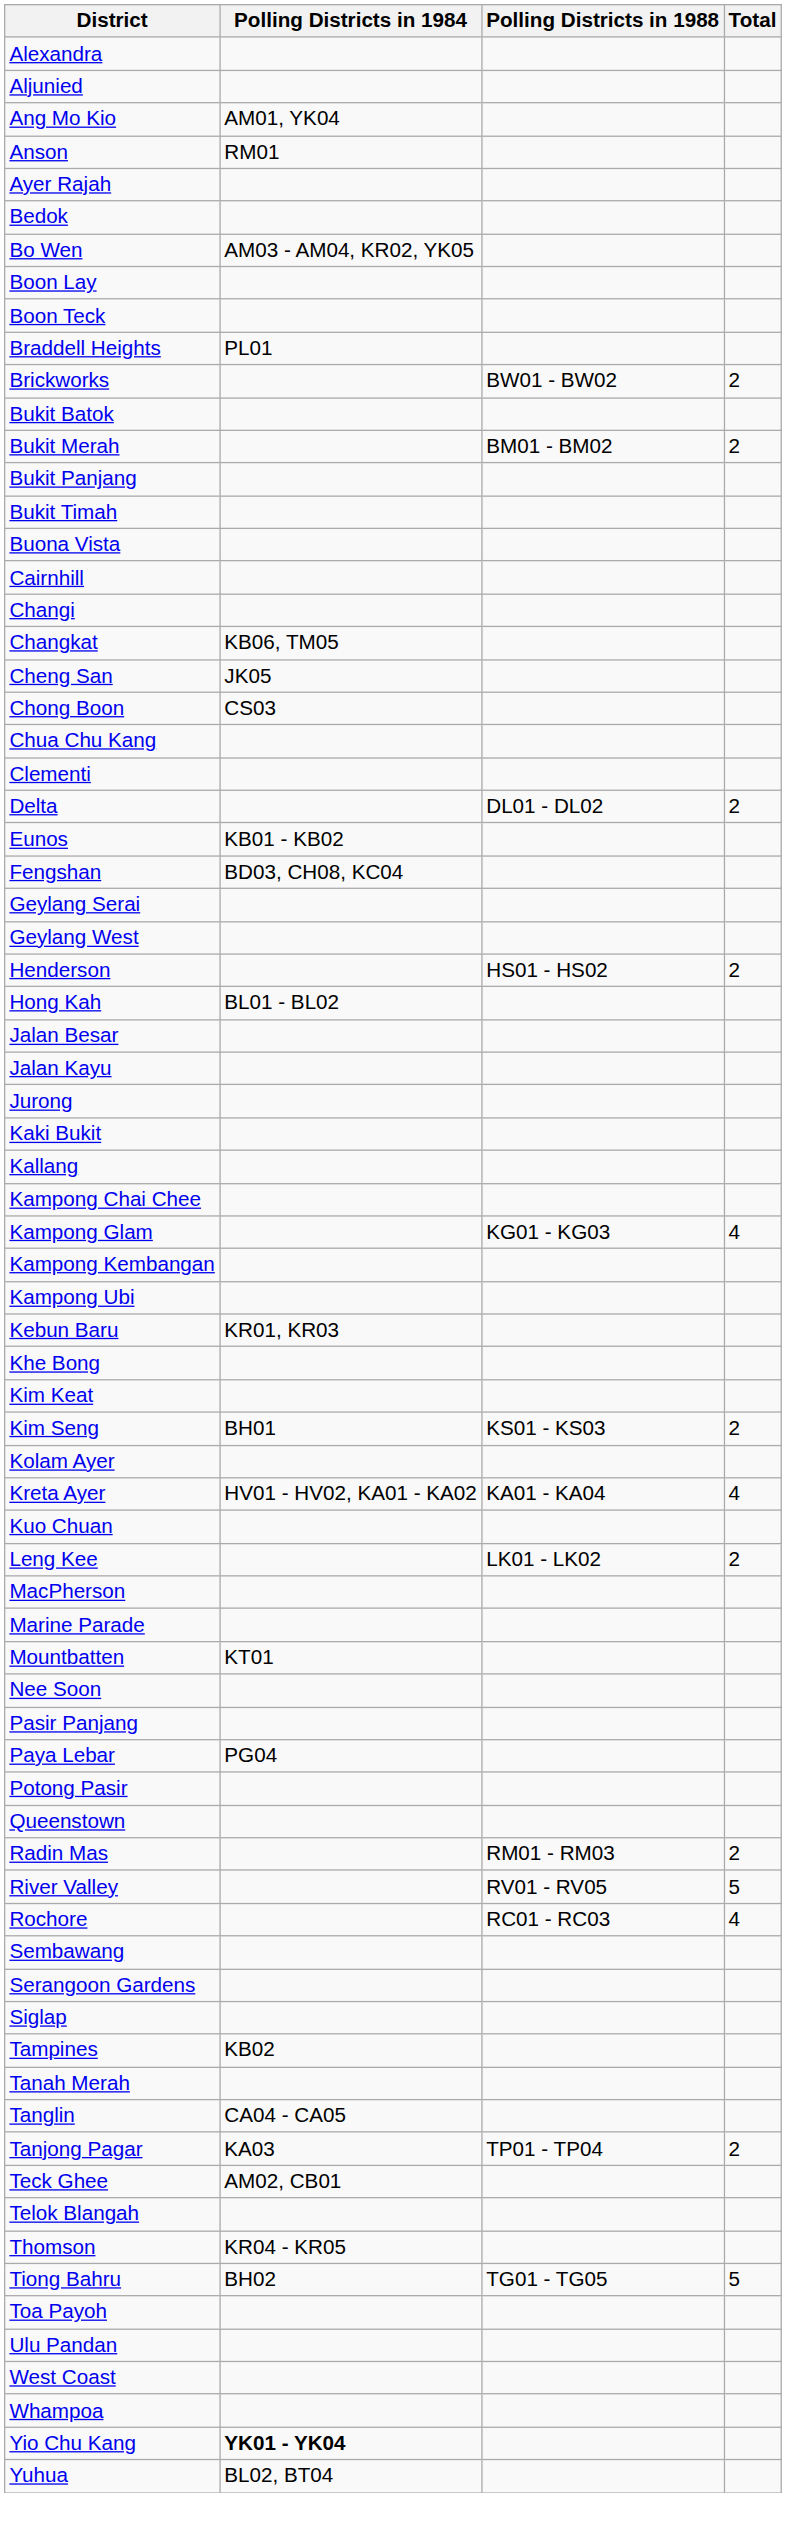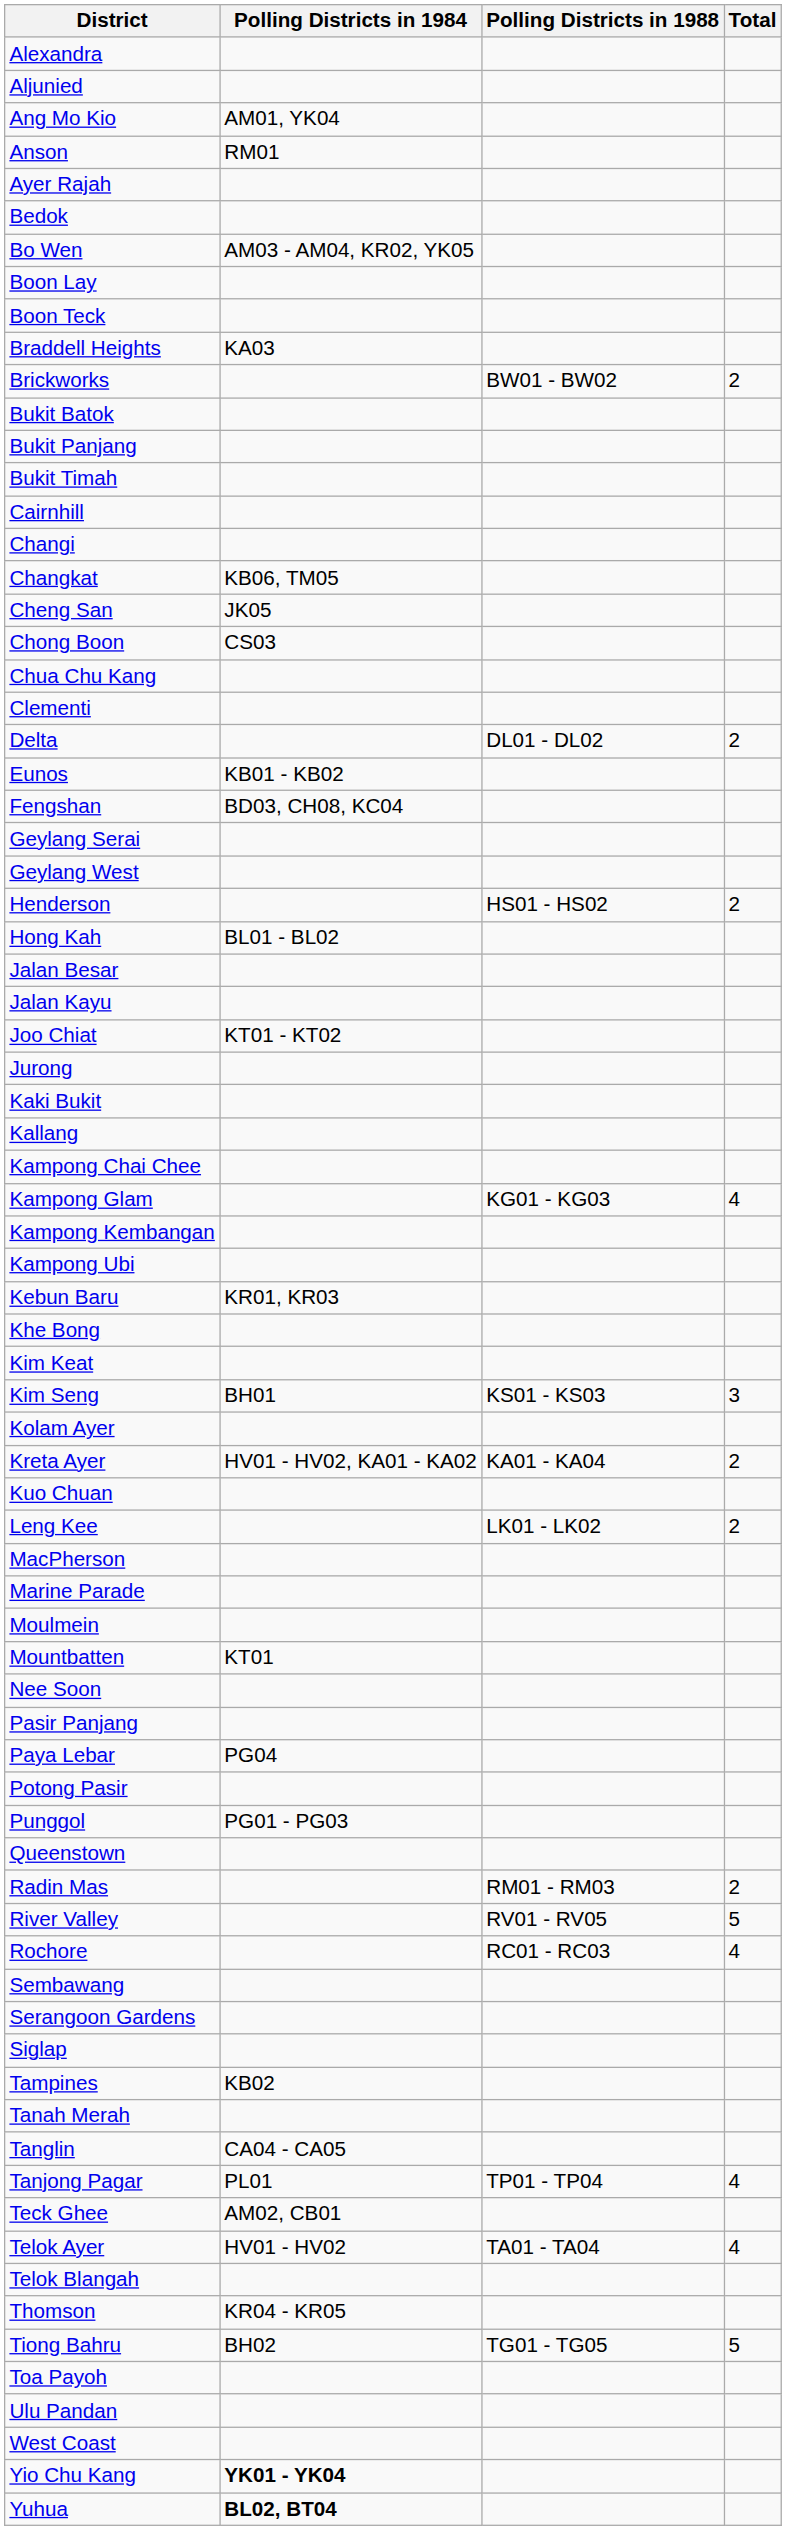 <table class="wikitable">
 <tr>
 <th>District</th>
 <th>Polling Districts in 1984</th>
 <th>Polling Districts in 1988</th>
 <th>Total</th>
 </tr>
 <tr>
 <td><a href='#'>Alexandra</a></td>
 <td></td>
 <td></td>
 <td></td>
 </tr>
 <tr>
 <td><a href='#'>Aljunied</a></td>
 <td></td>
 <td></td>
 <td></td>
 </tr>
 <tr>
 <td><a href='#'>Ang Mo Kio</a></td>
 <td>AM01, YK04</td>
 <td></td>
 <td></td>
 </tr>
 <tr>
 <td><a href='#'>Anson</a></td>
 <td>RM01</td>
 <td></td>
 <td></td>
 </tr>
 <tr>
 <td><a href='#'>Ayer Rajah</a></td>
 <td></td>
 <td></td>
 <td></td>
 </tr>
 <tr>
 <td><a href='#'>Bedok</a></td>
 <td></td>
 <td></td>
 <td></td>
 </tr>
 <tr>
 <td><a href='#'>Bo Wen</a></td>
 <td>AM03 - AM04, KR02, YK05</td>
 <td></td>
 <td></td>
 </tr>
 <tr>
 <td><a href='#'>Boon Lay</a></td>
 <td></td>
 <td></td>
 <td></td>
 </tr>
 <tr>
 <td><a href='#'>Boon Teck</a></td>
 <td></td>
 <td></td>
 <td></td>
 </tr>
 <tr>
 <td><a href='#'>Braddell Heights</a></td>
-<td>PL01</td>
+<td>KA03</td>
 <td></td>
 <td></td>
 </tr>
 <tr>
 <td><a href='#'>Brickworks</a></td>
 <td></td>
 <td>BW01 - BW02</td>
 <td>2</td>
 </tr>
 <tr>
 <td><a href='#'>Bukit Batok</a></td>
 <td></td>
 <td></td>
 <td></td>
 </tr>
 <tr>
-<td><a href='#'>Bukit Merah</a></td>
-<td></td>
-<td>BM01 - BM02</td>
-<td>2</td>
-</tr>
-<tr>
 <td><a href='#'>Bukit Panjang</a></td>
 <td></td>
 <td></td>
 <td></td>
 </tr>
 <tr>
 <td><a href='#'>Bukit Timah</a></td>
-<td></td>
-<td></td>
-<td></td>
-</tr>
-<tr>
-<td><a href='#'>Buona Vista</a></td>
 <td></td>
 <td></td>
 <td></td>
 </tr>
 <tr>
 <td><a href='#'>Cairnhill</a></td>
 <td></td>
 <td></td>
 <td></td>
 </tr>
 <tr>
 <td><a href='#'>Changi</a></td>
 <td></td>
 <td></td>
 <td></td>
 </tr>
 <tr>
 <td><a href='#'>Changkat</a></td>
 <td>KB06, TM05</td>
 <td></td>
 <td></td>
 </tr>
 <tr>
 <td><a href='#'>Cheng San</a></td>
 <td>JK05</td>
 <td></td>
 <td></td>
 </tr>
 <tr>
 <td><a href='#'>Chong Boon</a></td>
 <td>CS03</td>
 <td></td>
 <td></td>
 </tr>
 <tr>
 <td><a href='#'>Chua Chu Kang</a></td>
 <td></td>
 <td></td>
 <td></td>
 </tr>
 <tr>
 <td><a href='#'>Clementi</a></td>
 <td></td>
 <td></td>
 <td></td>
 </tr>
 <tr>
 <td><a href='#'>Delta</a></td>
 <td></td>
 <td>DL01 - DL02</td>
 <td>2</td>
 </tr>
 <tr>
 <td><a href='#'>Eunos</a></td>
 <td>KB01 - KB02</td>
 <td></td>
 <td></td>
 </tr>
 <tr>
 <td><a href='#'>Fengshan</a></td>
 <td>BD03, CH08, KC04</td>
 <td></td>
 <td></td>
 </tr>
 <tr>
 <td><a href='#'>Geylang Serai</a></td>
 <td></td>
 <td></td>
 <td></td>
 </tr>
 <tr>
 <td><a href='#'>Geylang West</a></td>
 <td></td>
 <td></td>
 <td></td>
 </tr>
 <tr>
 <td><a href='#'>Henderson</a></td>
 <td></td>
 <td>HS01 - HS02</td>
 <td>2</td>
 </tr>
 <tr>
 <td><a href='#'>Hong Kah</a></td>
 <td>BL01 - BL02</td>
 <td></td>
 <td></td>
 </tr>
 <tr>
 <td><a href='#'>Jalan Besar</a></td>
 <td></td>
 <td></td>
 <td></td>
 </tr>
 <tr>
 <td><a href='#'>Jalan Kayu</a></td>
 <td></td>
 <td></td>
 <td></td>
 </tr>
 <tr>
+<td><a href='#'>Joo Chiat</a></td>
+<td>KT01 - KT02</td>
+<td></td>
+<td></td>
+</tr>
+<tr>
 <td><a href='#'>Jurong</a></td>
 <td></td>
 <td></td>
 <td></td>
 </tr>
 <tr>
 <td><a href='#'>Kaki Bukit</a></td>
 <td></td>
 <td></td>
 <td></td>
 </tr>
 <tr>
 <td><a href='#'>Kallang</a></td>
 <td></td>
 <td></td>
 <td></td>
 </tr>
 <tr>
 <td><a href='#'>Kampong Chai Chee</a></td>
 <td></td>
 <td></td>
 <td></td>
 </tr>
 <tr>
 <td><a href='#'>Kampong Glam</a></td>
 <td></td>
 <td>KG01 - KG03</td>
 <td>4</td>
 </tr>
 <tr>
 <td><a href='#'>Kampong Kembangan</a></td>
 <td></td>
 <td></td>
 <td></td>
 </tr>
 <tr>
 <td><a href='#'>Kampong Ubi</a></td>
 <td></td>
 <td></td>
 <td></td>
 </tr>
 <tr>
 <td><a href='#'>Kebun Baru</a></td>
 <td>KR01, KR03</td>
 <td></td>
 <td></td>
 </tr>
 <tr>
 <td><a href='#'>Khe Bong</a></td>
 <td></td>
 <td></td>
 <td></td>
 </tr>
 <tr>
 <td><a href='#'>Kim Keat</a></td>
 <td></td>
 <td></td>
 <td></td>
 </tr>
 <tr>
 <td><a href='#'>Kim Seng</a></td>
 <td>BH01</td>
 <td>KS01 - KS03</td>
-<td>2</td>
+<td>3</td>
 </tr>
 <tr>
 <td><a href='#'>Kolam Ayer</a></td>
 <td></td>
 <td></td>
 <td></td>
 </tr>
 <tr>
 <td><a href='#'>Kreta Ayer</a></td>
 <td>HV01 - HV02, KA01 - KA02</td>
 <td>KA01 - KA04</td>
-<td>4</td>
+<td>2</td>
 </tr>
 <tr>
 <td><a href='#'>Kuo Chuan</a></td>
 <td></td>
 <td></td>
 <td></td>
 </tr>
 <tr>
 <td><a href='#'>Leng Kee</a></td>
 <td></td>
 <td>LK01 - LK02</td>
 <td>2</td>
 </tr>
 <tr>
 <td><a href='#'>MacPherson</a></td>
 <td></td>
 <td></td>
 <td></td>
 </tr>
 <tr>
 <td><a href='#'>Marine Parade</a></td>
+<td></td>
+<td></td>
+<td></td>
+</tr>
+<tr>
+<td><a href='#'>Moulmein</a></td>
 <td></td>
 <td></td>
 <td></td>
 </tr>
 <tr>
 <td><a href='#'>Mountbatten</a></td>
 <td>KT01</td>
 <td></td>
 <td></td>
 </tr>
 <tr>
 <td><a href='#'>Nee Soon</a></td>
 <td></td>
 <td></td>
 <td></td>
 </tr>
 <tr>
 <td><a href='#'>Pasir Panjang</a></td>
 <td></td>
 <td></td>
 <td></td>
 </tr>
 <tr>
 <td><a href='#'>Paya Lebar</a></td>
 <td>PG04</td>
 <td></td>
 <td></td>
 </tr>
 <tr>
 <td><a href='#'>Potong Pasir</a></td>
 <td></td>
+<td></td>
+<td></td>
+</tr>
+<tr>
+<td><a href='#'>Punggol</a></td>
+<td>PG01 - PG03</td>
 <td></td>
 <td></td>
 </tr>
 <tr>
 <td><a href='#'>Queenstown</a></td>
 <td></td>
 <td></td>
 <td></td>
 </tr>
 <tr>
 <td><a href='#'>Radin Mas</a></td>
 <td></td>
 <td>RM01 - RM03</td>
 <td>2</td>
 </tr>
 <tr>
 <td><a href='#'>River Valley</a></td>
 <td></td>
 <td>RV01 - RV05</td>
 <td>5</td>
 </tr>
 <tr>
 <td><a href='#'>Rochore</a></td>
 <td></td>
 <td>RC01 - RC03</td>
 <td>4</td>
 </tr>
 <tr>
 <td><a href='#'>Sembawang</a></td>
 <td></td>
 <td></td>
 <td></td>
 </tr>
 <tr>
 <td><a href='#'>Serangoon Gardens</a></td>
 <td></td>
 <td></td>
 <td></td>
 </tr>
 <tr>
 <td><a href='#'>Siglap</a></td>
 <td></td>
 <td></td>
 <td></td>
 </tr>
 <tr>
 <td><a href='#'>Tampines</a></td>
 <td>KB02</td>
 <td></td>
 <td></td>
 </tr>
 <tr>
 <td><a href='#'>Tanah Merah</a></td>
 <td></td>
 <td></td>
 <td></td>
 </tr>
 <tr>
 <td><a href='#'>Tanglin</a></td>
 <td>CA04 - CA05</td>
 <td></td>
 <td></td>
 </tr>
 <tr>
 <td><a href='#'>Tanjong Pagar</a></td>
-<td>KA03</td>
+<td>PL01</td>
 <td>TP01 - TP04</td>
-<td>2</td>
+<td>4</td>
 </tr>
 <tr>
 <td><a href='#'>Teck Ghee</a></td>
 <td>AM02, CB01</td>
 <td></td>
 <td></td>
+</tr>
+<tr>
+<td><a href='#'>Telok Ayer</a></td>
+<td>HV01 - HV02</td>
+<td>TA01 - TA04</td>
+<td>4</td>
 </tr>
 <tr>
 <td><a href='#'>Telok Blangah</a></td>
 <td></td>
 <td></td>
 <td></td>
 </tr>
 <tr>
 <td><a href='#'>Thomson</a></td>
 <td>KR04 - KR05</td>
 <td></td>
 <td></td>
 </tr>
 <tr>
 <td><a href='#'>Tiong Bahru</a></td>
 <td>BH02</td>
 <td>TG01 - TG05</td>
 <td>5</td>
 </tr>
 <tr>
 <td><a href='#'>Toa Payoh</a></td>
 <td></td>
 <td></td>
 <td></td>
 </tr>
 <tr>
 <td><a href='#'>Ulu Pandan</a></td>
 <td></td>
 <td></td>
 <td></td>
 </tr>
 <tr>
 <td><a href='#'>West Coast</a></td>
 <td></td>
 <td></td>
 <td></td>
 </tr>
 <tr>
-<td><a href='#'>Whampoa</a></td>
-<td></td>
-<td></td>
-<td></td>
-</tr>
-<tr>
 <td><a href='#'>Yio Chu Kang</a></td>
 <td><strong>YK01 - YK04</strong></td>
 <td></td>
 <td></td>
 </tr>
 <tr>
 <td><a href='#'>Yuhua</a></td>
-<td>BL02, BT04</td>
+<td><strong>BL02, BT04</strong></td>
 <td></td>
 <td></td>
 </tr>
 </table>
